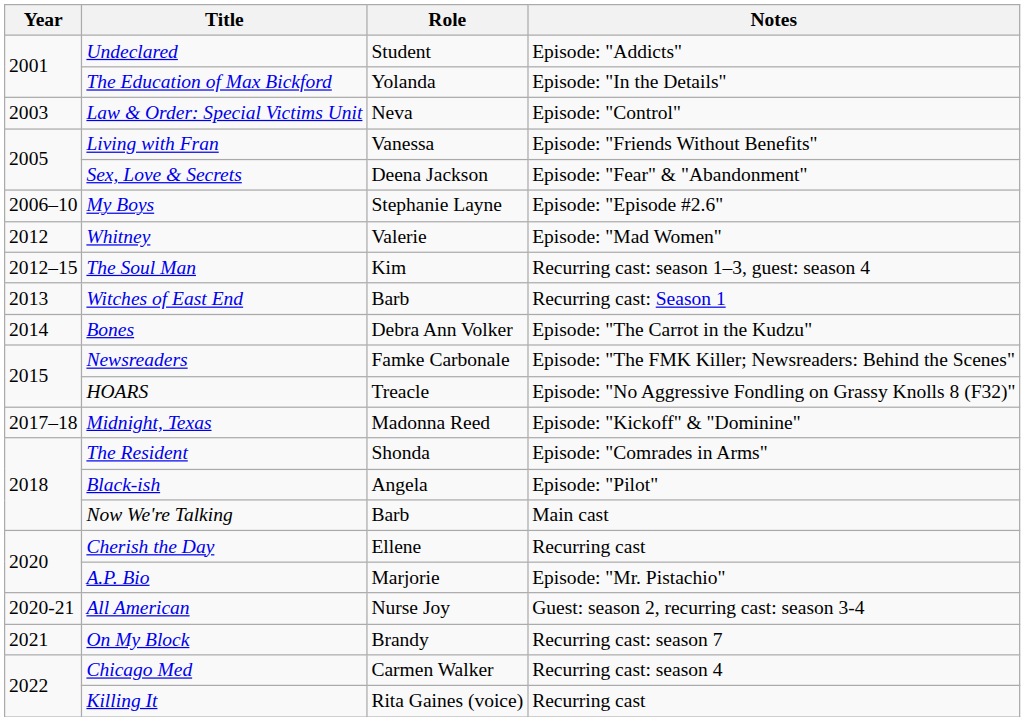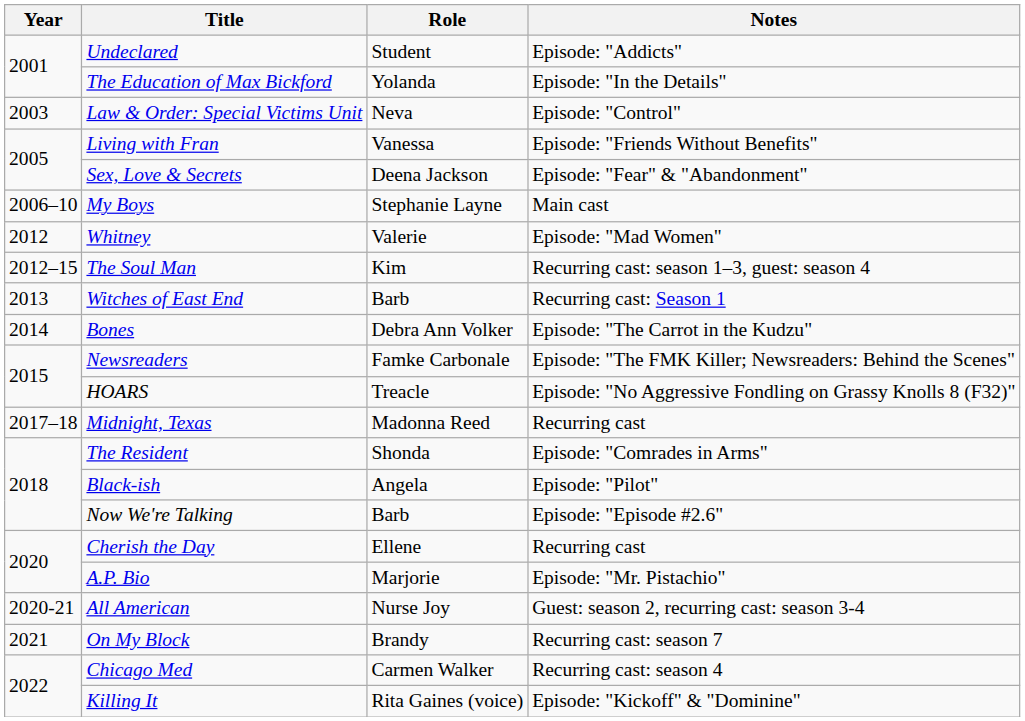 <table class="wikitable sortable">
 <tr>
 <th>Year</th>
 <th>Title</th>
 <th>Role</th>
 <th class="unsortable">Notes</th>
 </tr>
 <tr>
 <td rowspan="2">2001</td>
 <td><em><a href='#'>Undeclared</a></em></td>
 <td>Student</td>
 <td>Episode: "Addicts"</td>
 </tr>
 <tr>
 <td><em><a href='#'>The Education of Max Bickford</a></em></td>
 <td>Yolanda</td>
 <td>Episode: "In the Details"</td>
 </tr>
 <tr>
 <td>2003</td>
 <td><em><a href='#'>Law & Order: Special Victims Unit</a></em></td>
 <td>Neva</td>
 <td>Episode: "Control"</td>
 </tr>
 <tr>
 <td rowspan="2">2005</td>
 <td><em><a href='#'>Living with Fran</a></em></td>
 <td>Vanessa</td>
 <td>Episode: "Friends Without Benefits"</td>
 </tr>
 <tr>
 <td><em><a href='#'>Sex, Love & Secrets</a></em></td>
 <td>Deena Jackson</td>
 <td>Episode: "Fear" & "Abandonment"</td>
 </tr>
 <tr>
 <td>2006–10</td>
 <td><em><a href='#'>My Boys</a></em></td>
 <td>Stephanie Layne</td>
-<td>Episode: "Episode #2.6"</td>
+<td>Main cast</td>
 </tr>
 <tr>
 <td>2012</td>
 <td><em><a href='#'>Whitney</a></em></td>
 <td>Valerie</td>
 <td>Episode: "Mad Women"</td>
 </tr>
 <tr>
 <td>2012–15</td>
 <td><em><a href='#'>The Soul Man</a></em></td>
 <td>Kim</td>
 <td>Recurring cast: season 1–3, guest: season 4</td>
 </tr>
 <tr>
 <td>2013</td>
 <td><em><a href='#'>Witches of East End</a></em></td>
 <td>Barb</td>
 <td>Recurring cast: <a href='#'>Season 1</a></td>
 </tr>
 <tr>
 <td>2014</td>
 <td><em><a href='#'>Bones</a></em></td>
 <td>Debra Ann Volker</td>
 <td>Episode: "The Carrot in the Kudzu" </td>
 </tr>
 <tr>
 <td rowspan="2">2015</td>
 <td><em><a href='#'>Newsreaders</a></em></td>
 <td>Famke Carbonale</td>
 <td>Episode: "The FMK Killer; Newsreaders: Behind the Scenes"</td>
 </tr>
 <tr>
 <td><em>HOARS</em></td>
 <td>Treacle</td>
 <td>Episode: "No Aggressive Fondling on Grassy Knolls 8 (F32)"</td>
 </tr>
 <tr>
 <td>2017–18</td>
 <td><em><a href='#'>Midnight, Texas</a></em></td>
 <td>Madonna Reed</td>
-<td>Episode: "Kickoff" & "Dominine"</td>
+<td>Recurring cast</td>
 </tr>
 <tr>
 <td rowspan="3">2018</td>
 <td><em><a href='#'>The Resident</a></em></td>
 <td>Shonda</td>
 <td>Episode: "Comrades in Arms"</td>
 </tr>
 <tr>
 <td><em><a href='#'>Black-ish</a></em></td>
 <td>Angela</td>
 <td>Episode: "Pilot"</td>
 </tr>
 <tr>
 <td><em>Now We're Talking</em></td>
 <td>Barb</td>
-<td>Main cast</td>
+<td>Episode: "Episode #2.6"</td>
 </tr>
 <tr>
 <td rowspan="2">2020</td>
 <td><em><a href='#'>Cherish the Day</a></em></td>
 <td>Ellene</td>
 <td>Recurring cast</td>
 </tr>
 <tr>
 <td><em><a href='#'>A.P. Bio</a></em></td>
 <td>Marjorie</td>
 <td>Episode: "Mr. Pistachio"</td>
 </tr>
 <tr>
 <td>2020-21</td>
 <td><em><a href='#'>All American</a></em></td>
 <td>Nurse Joy</td>
 <td>Guest: season 2, recurring cast: season 3-4</td>
 </tr>
 <tr>
 <td>2021</td>
 <td><em><a href='#'>On My Block</a></em></td>
 <td>Brandy</td>
 <td>Recurring cast: season 7</td>
 </tr>
 <tr>
 <td rowspan="2">2022</td>
 <td><em><a href='#'>Chicago Med</a></em></td>
 <td>Carmen Walker</td>
 <td>Recurring cast: season 4</td>
 </tr>
 <tr>
 <td><em><a href='#'>Killing It</a></em></td>
 <td>Rita Gaines (voice)</td>
-<td>Recurring cast</td>
+<td>Episode: "Kickoff" & "Dominine"</td>
 </tr>
 </table>
